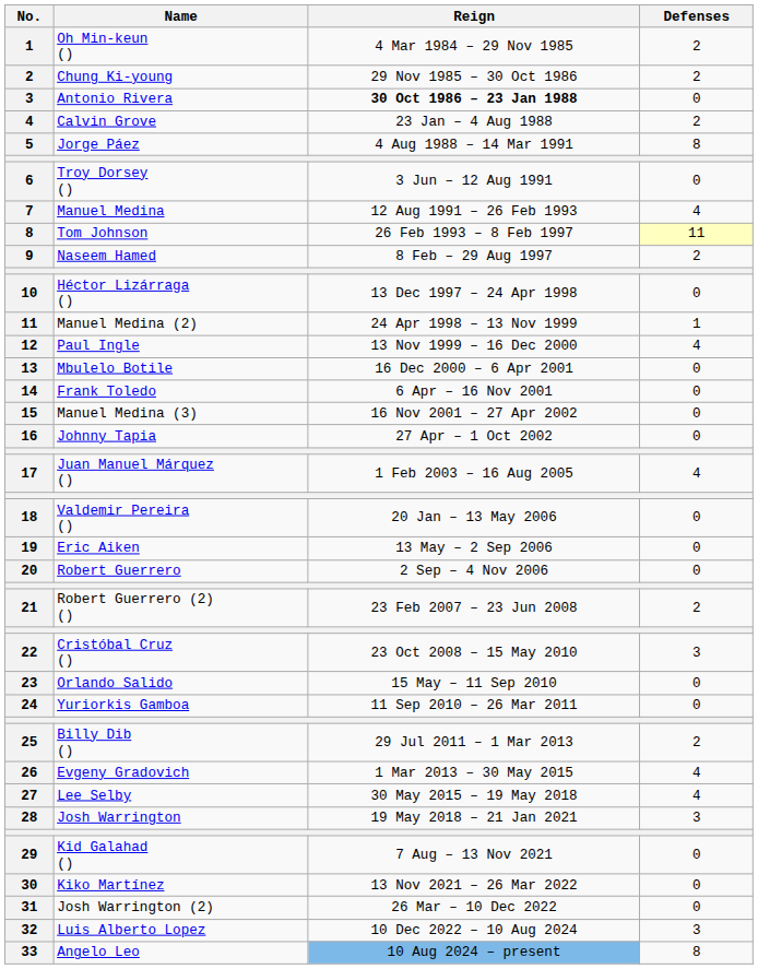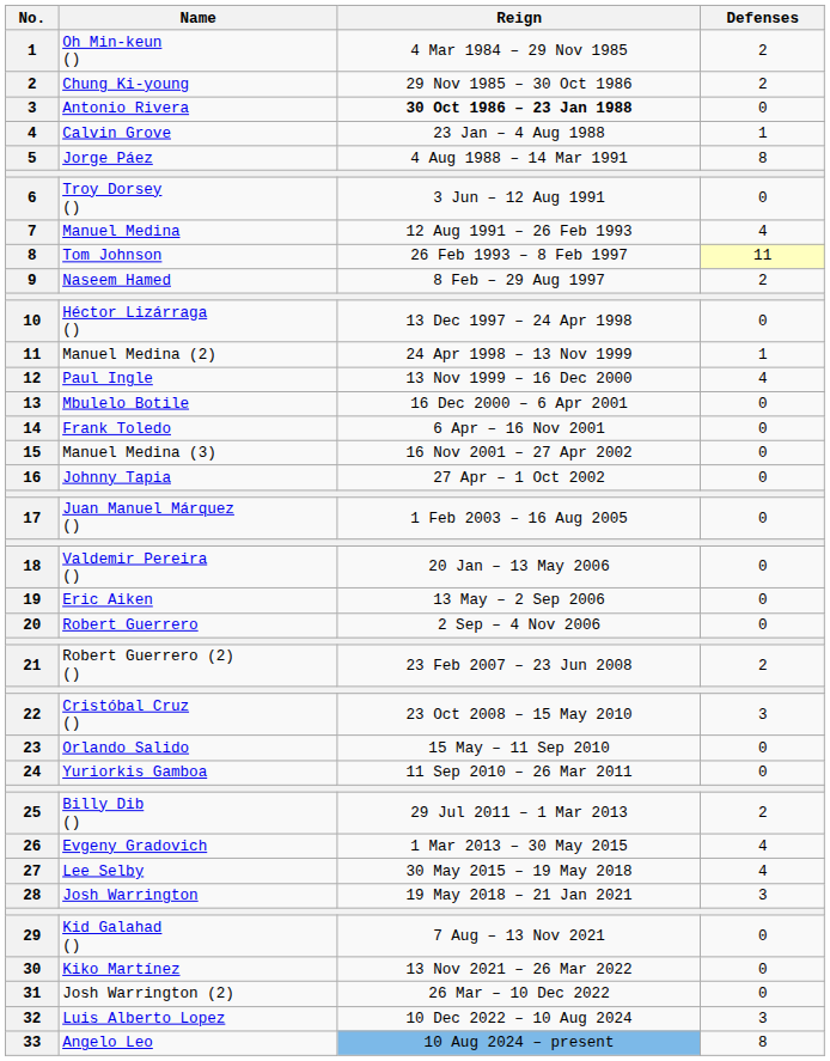 <table class="wikitable sortable" style="width:80%;">
 <tr>
 <th>No.</th>
 <th>Name</th>
 <th>Reign</th>
 <th>Defenses</th>
 </tr>
 <tr align=center>
 <th>1</th>
 <td align=left><a href='#'>Oh Min-keun</a><br>()</td>
 <td>4 Mar 1984 – 29 Nov 1985</td>
 <td>2</td>
 </tr>
 <tr align=center>
 <th>2</th>
 <td align=left><a href='#'>Chung Ki-young</a></td>
 <td>29 Nov 1985 – 30 Oct 1986</td>
 <td>2</td>
 </tr>
 <tr align=center>
 <th>3</th>
 <td align=left><a href='#'>Antonio Rivera</a></td>
 <td><strong>30 Oct 1986 – 23 Jan 1988</strong></td>
 <td>0</td>
 </tr>
 <tr align=center>
 <th>4</th>
 <td align=left><a href='#'>Calvin Grove</a></td>
 <td>23 Jan – 4 Aug 1988</td>
-<td>2</td>
+<td>1</td>
 </tr>
 <tr align=center>
 <th>5</th>
 <td align=left><a href='#'>Jorge Páez</a></td>
 <td>4 Aug 1988 – 14 Mar 1991</td>
 <td>8</td>
 </tr>
 <tr align=center>
 <th colspan=4></th>
 </tr>
 <tr align=center>
 <th>6</th>
 <td align=left><a href='#'>Troy Dorsey</a><br>()</td>
 <td>3 Jun – 12 Aug 1991</td>
 <td>0</td>
 </tr>
 <tr align=center>
 <th>7</th>
 <td align=left><a href='#'>Manuel Medina</a></td>
 <td>12 Aug 1991 – 26 Feb 1993</td>
 <td>4</td>
 </tr>
 <tr align=center>
 <th>8</th>
 <td align=left><a href='#'>Tom Johnson</a></td>
 <td>26 Feb 1993 – 8 Feb 1997</td>
 <td style="background:#ffffbf;">11</td>
 </tr>
 <tr align=center>
 <th>9</th>
 <td align=left><a href='#'>Naseem Hamed</a></td>
 <td>8 Feb – 29 Aug 1997</td>
 <td>2</td>
 </tr>
 <tr align=center>
 <th colspan=4></th>
 </tr>
 <tr align=center>
 <th>10</th>
 <td align=left><a href='#'>Héctor Lizárraga</a><br>()</td>
 <td>13 Dec 1997 – 24 Apr 1998</td>
 <td>0</td>
 </tr>
 <tr align=center>
 <th>11</th>
 <td align=left>Manuel Medina (2)</td>
 <td>24 Apr 1998 – 13 Nov 1999</td>
 <td>1</td>
 </tr>
 <tr align=center>
 <th>12</th>
 <td align=left><a href='#'>Paul Ingle</a></td>
 <td>13 Nov 1999 – 16 Dec 2000</td>
 <td>4</td>
 </tr>
 <tr align=center>
 <th>13</th>
 <td align=left><a href='#'>Mbulelo Botile</a></td>
 <td>16 Dec 2000 – 6 Apr 2001</td>
 <td>0</td>
 </tr>
 <tr align=center>
 <th>14</th>
 <td align=left><a href='#'>Frank Toledo</a></td>
 <td>6 Apr – 16 Nov 2001</td>
 <td>0</td>
 </tr>
 <tr align=center>
 <th>15</th>
 <td align=left>Manuel Medina (3)</td>
 <td>16 Nov 2001 – 27 Apr 2002</td>
 <td>0</td>
 </tr>
 <tr align=center>
 <th>16</th>
 <td align=left><a href='#'>Johnny Tapia</a></td>
 <td>27 Apr – 1 Oct 2002</td>
 <td>0</td>
 </tr>
 <tr align=center>
 <th colspan=4></th>
 </tr>
 <tr align=center>
 <th>17</th>
 <td align=left><a href='#'>Juan Manuel Márquez</a><br>()</td>
 <td>1 Feb 2003 – 16 Aug 2005</td>
-<td>4</td>
+<td>0</td>
 </tr>
 <tr align=center>
 <th colspan=4></th>
 </tr>
 <tr align=center>
 <th>18</th>
 <td align=left><a href='#'>Valdemir Pereira</a><br>()</td>
 <td>20 Jan – 13 May 2006</td>
 <td>0</td>
 </tr>
 <tr align=center>
 <th>19</th>
 <td align=left><a href='#'>Eric Aiken</a></td>
 <td>13 May – 2 Sep 2006</td>
 <td>0</td>
 </tr>
 <tr align=center>
 <th>20</th>
 <td align=left><a href='#'>Robert Guerrero</a></td>
 <td>2 Sep – 4 Nov 2006</td>
 <td>0</td>
 </tr>
 <tr align=center>
 <th colspan=4></th>
 </tr>
 <tr align=center>
 <th>21</th>
 <td align=left>Robert Guerrero (2)<br>()</td>
 <td>23 Feb 2007 – 23 Jun 2008</td>
 <td>2</td>
 </tr>
 <tr align=center>
 <th colspan=4></th>
 </tr>
 <tr align=center>
 <th>22</th>
 <td align=left><a href='#'>Cristóbal Cruz</a><br>()</td>
 <td>23 Oct 2008 – 15 May 2010</td>
 <td>3</td>
 </tr>
 <tr align=center>
 <th>23</th>
 <td align=left><a href='#'>Orlando Salido</a></td>
 <td>15 May – 11 Sep 2010</td>
 <td>0</td>
 </tr>
 <tr align=center>
 <th>24</th>
 <td align=left><a href='#'>Yuriorkis Gamboa</a></td>
 <td>11 Sep 2010 – 26 Mar 2011</td>
 <td>0</td>
 </tr>
 <tr align=center>
 <th colspan=4></th>
 </tr>
 <tr align=center>
 <th>25</th>
 <td align=left><a href='#'>Billy Dib</a><br>()</td>
 <td>29 Jul 2011 – 1 Mar 2013</td>
 <td>2</td>
 </tr>
 <tr align=center>
 <th>26</th>
 <td align=left><a href='#'>Evgeny Gradovich</a></td>
 <td>1 Mar 2013 – 30 May 2015</td>
 <td>4</td>
 </tr>
 <tr align=center>
 <th>27</th>
 <td align=left><a href='#'>Lee Selby</a></td>
 <td>30 May 2015 – 19 May 2018</td>
 <td>4</td>
 </tr>
 <tr align=center>
 <th>28</th>
 <td align=left><a href='#'>Josh Warrington</a></td>
 <td>19 May 2018 – 21 Jan 2021</td>
 <td>3</td>
 </tr>
 <tr align=center>
 <th colspan=4></th>
 </tr>
 <tr align=center>
 <th>29</th>
 <td align=left><a href='#'>Kid Galahad</a><br>()</td>
 <td>7 Aug – 13 Nov 2021</td>
 <td>0</td>
 </tr>
 <tr align=center>
 <th>30</th>
 <td align=left><a href='#'>Kiko Martínez</a></td>
 <td>13 Nov 2021 – 26 Mar 2022</td>
 <td>0</td>
 </tr>
 <tr align=center>
 <th>31</th>
 <td align=left>Josh Warrington (2)</td>
 <td>26 Mar – 10 Dec 2022</td>
 <td>0</td>
 </tr>
 <tr align=center>
 <th>32</th>
 <td align=left><a href='#'>Luis Alberto Lopez</a></td>
 <td>10 Dec 2022 – 10 Aug 2024</td>
 <td>3</td>
 </tr>
 <tr align=center>
 <th>33</th>
 <td align=left><a href='#'>Angelo Leo</a></td>
 <td style="background:#7CB9E8;">10 Aug 2024 – present</td>
 <td>8</td>
 </tr>
 </table>
